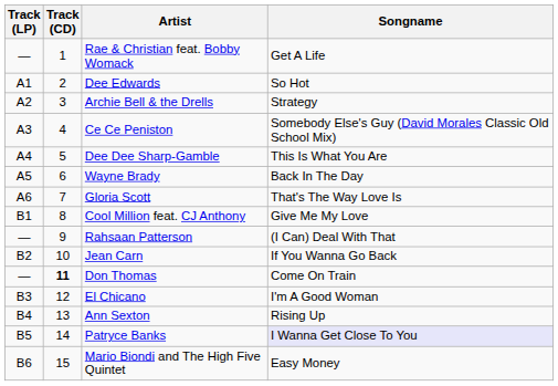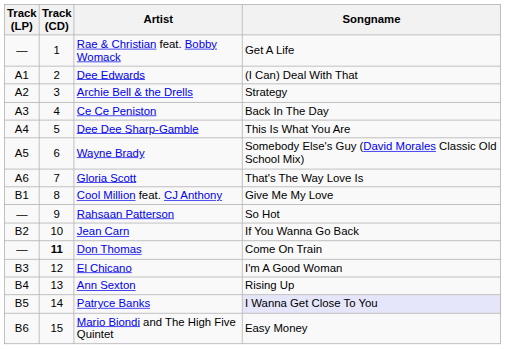 <table class="wikitable" style="width:700px">
 <tr>
 <th>Track<br>(LP)</th>
 <th>Track<br>(CD)</th>
 <th>Artist</th>
 <th>Songname</th>
 </tr>
 <tr>
 <td style="text-align:center">—</td>
 <td style="text-align:center">1</td>
 <td><a href='#'>Rae & Christian</a> feat. <a href='#'>Bobby Womack</a></td>
 <td>Get A Life</td>
 </tr>
 <tr>
 <td style="text-align:center">A1</td>
 <td style="text-align:center">2</td>
 <td><a href='#'>Dee Edwards</a></td>
-<td>So Hot</td>
+<td>(I Can) Deal With That</td>
 </tr>
 <tr>
 <td style="text-align:center">A2</td>
 <td style="text-align:center">3</td>
 <td><a href='#'>Archie Bell & the Drells</a></td>
 <td>Strategy</td>
 </tr>
 <tr>
 <td style="text-align:center">A3</td>
 <td style="text-align:center">4</td>
 <td><a href='#'>Ce Ce Peniston</a></td>
-<td>Somebody Else's Guy (<a href='#'>David Morales</a> Classic Old School Mix)</td>
+<td>Back In The Day</td>
 </tr>
 <tr>
 <td style="text-align:center">A4</td>
 <td style="text-align:center">5</td>
 <td><a href='#'>Dee Dee Sharp-Gamble</a></td>
 <td>This Is What You Are</td>
 </tr>
 <tr>
 <td style="text-align:center">A5</td>
 <td style="text-align:center">6</td>
 <td><a href='#'>Wayne Brady</a></td>
-<td>Back In The Day</td>
+<td>Somebody Else's Guy (<a href='#'>David Morales</a> Classic Old School Mix)</td>
 </tr>
 <tr>
 <td style="text-align:center">A6</td>
 <td style="text-align:center">7</td>
 <td><a href='#'>Gloria Scott</a></td>
 <td>That's The Way Love Is</td>
 </tr>
 <tr>
 <td style="text-align:center">B1</td>
 <td style="text-align:center">8</td>
 <td><a href='#'>Cool Million</a> feat. <a href='#'>CJ Anthony</a></td>
 <td>Give Me My Love</td>
 </tr>
 <tr>
 <td style="text-align:center">—</td>
 <td style="text-align:center">9</td>
 <td><a href='#'>Rahsaan Patterson</a></td>
-<td>(I Can) Deal With That</td>
+<td>So Hot</td>
 </tr>
 <tr>
 <td style="text-align:center">B2</td>
 <td style="text-align:center">10</td>
 <td><a href='#'>Jean Carn</a></td>
 <td>If You Wanna Go Back</td>
 </tr>
 <tr>
 <td style="text-align:center">—</td>
 <td style="text-align:center"><strong>11</strong></td>
 <td><a href='#'>Don Thomas</a></td>
 <td>Come On Train</td>
 </tr>
 <tr>
 <td style="text-align:center">B3</td>
 <td style="text-align:center">12</td>
 <td><a href='#'>El Chicano</a></td>
 <td>I'm A Good Woman</td>
 </tr>
 <tr>
 <td style="text-align:center">B4</td>
 <td style="text-align:center">13</td>
 <td><a href='#'>Ann Sexton</a></td>
 <td>Rising Up</td>
 </tr>
 <tr>
 <td style="text-align:center">B5</td>
 <td style="text-align:center">14</td>
 <td><a href='#'>Patryce Banks</a></td>
 <td style="background: lavender;">I Wanna Get Close To You</td>
 </tr>
 <tr>
 <td style="text-align:center">B6</td>
 <td style="text-align:center">15</td>
 <td><a href='#'>Mario Biondi</a> and The High Five Quintet</td>
 <td>Easy Money</td>
 </tr>
 </table>
